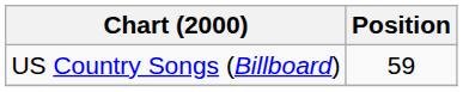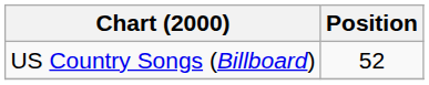 <table class="wikitable sortable">
 <tr>
 <th scope="col">Chart (2000)</th>
 <th scope="col">Position</th>
 </tr>
 <tr>
 <td>US <a href='#'>Country Songs</a> (<em><a href='#'>Billboard</a></em>)</td>
-<td align="center">59</td>
+<td align="center">52</td>
 </tr>
 <tr>
 </tr>
 </table>
